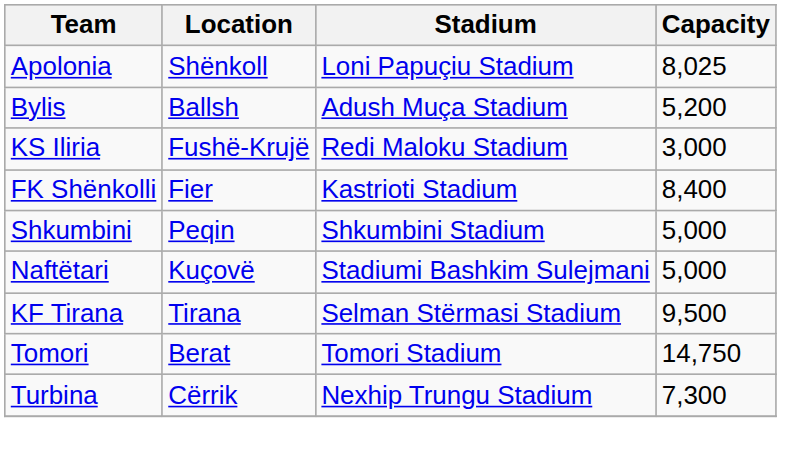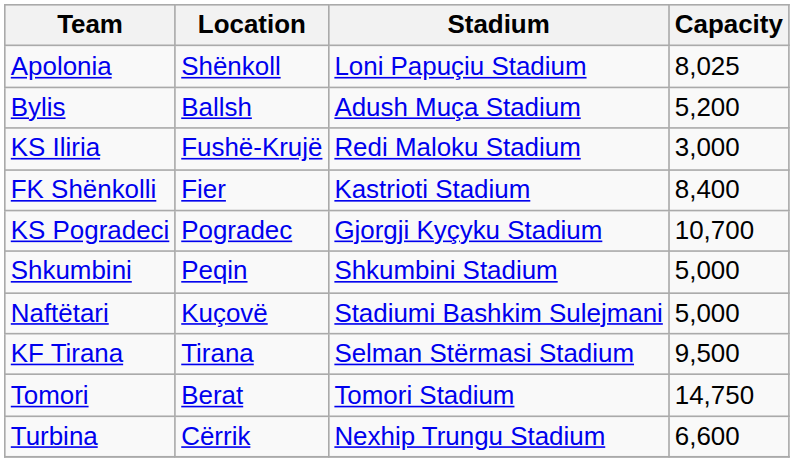 <table class="wikitable sortable">
 <tr>
 <th>Team</th>
 <th>Location</th>
 <th>Stadium</th>
 <th>Capacity</th>
 </tr>
 <tr>
 <td><a href='#'>Apolonia</a></td>
 <td><a href='#'>Shënkoll</a></td>
 <td><a href='#'>Loni Papuçiu Stadium</a></td>
 <td>8,025</td>
 </tr>
 <tr>
 <td><a href='#'>Bylis</a></td>
 <td><a href='#'>Ballsh</a></td>
 <td><a href='#'>Adush Muça Stadium</a></td>
 <td>5,200</td>
 </tr>
 <tr>
 <td><a href='#'>KS Iliria</a></td>
 <td><a href='#'>Fushë-Krujë</a></td>
 <td><a href='#'>Redi Maloku Stadium</a></td>
 <td>3,000</td>
 </tr>
 <tr>
 <td><a href='#'>FK Shënkolli</a></td>
 <td><a href='#'>Fier</a></td>
 <td><a href='#'>Kastrioti Stadium</a></td>
 <td>8,400</td>
 </tr>
 <tr>
+<td><a href='#'>KS Pogradeci</a></td>
+<td><a href='#'>Pogradec</a></td>
+<td><a href='#'>Gjorgji Kyçyku Stadium</a></td>
+<td>10,700</td>
+</tr>
+<tr>
 <td><a href='#'>Shkumbini</a></td>
 <td><a href='#'>Peqin</a></td>
 <td><a href='#'>Shkumbini Stadium</a></td>
 <td>5,000</td>
 </tr>
 <tr>
 <td><a href='#'>Naftëtari</a></td>
 <td><a href='#'>Kuçovë</a></td>
 <td><a href='#'>Stadiumi Bashkim Sulejmani</a></td>
 <td>5,000</td>
 </tr>
 <tr>
 <td><a href='#'>KF Tirana</a></td>
 <td><a href='#'>Tirana</a></td>
 <td><a href='#'>Selman Stërmasi Stadium</a></td>
 <td>9,500</td>
 </tr>
 <tr>
 <td><a href='#'>Tomori</a></td>
 <td><a href='#'>Berat</a></td>
 <td><a href='#'>Tomori Stadium</a></td>
 <td>14,750</td>
 </tr>
 <tr>
 <td><a href='#'>Turbina</a></td>
 <td><a href='#'>Cërrik</a></td>
 <td><a href='#'>Nexhip Trungu Stadium</a></td>
-<td>7,300</td>
+<td>6,600</td>
 </tr>
 <tr>
 </tr>
 </table>
